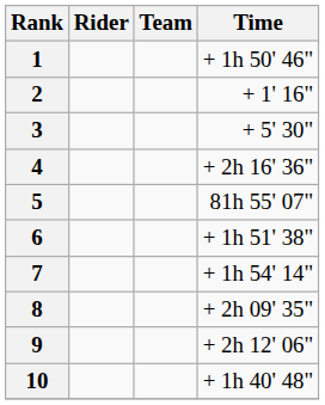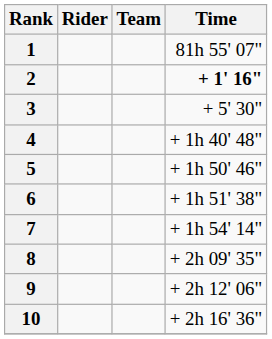 <table class="wikitable" margin-bottom:0;">
 <tr>
 <th scope="col">Rank</th>
 <th scope="col">Rider</th>
 <th scope="col">Team</th>
 <th scope="col">Time</th>
 </tr>
 <tr>
 <th scope="row">1</th>
 <td> </td>
 <td></td>
-<td align="right">+ 1h 50' 46"</td>
+<td align="right">81h 55' 07"</td>
 </tr>
 <tr>
 <th scope="row">2</th>
 <td></td>
 <td></td>
-<td align="right">+ 1' 16"</td>
+<td align="right"><strong>+ 1' 16"</strong></td>
 </tr>
 <tr>
 <th scope="row">3</th>
 <td></td>
 <td></td>
 <td align="right">+ 5' 30"</td>
 </tr>
 <tr>
 <th scope="row">4</th>
 <td></td>
 <td></td>
-<td align="right">+ 2h 16' 36"</td>
+<td align="right">+ 1h 40' 48"</td>
 </tr>
 <tr>
 <th scope="row">5</th>
 <td></td>
 <td></td>
-<td align="right">81h 55' 07"</td>
+<td align="right">+ 1h 50' 46"</td>
 </tr>
 <tr>
 <th scope="row">6</th>
 <td> </td>
 <td></td>
 <td align="right">+ 1h 51' 38"</td>
 </tr>
 <tr>
 <th scope="row">7</th>
 <td></td>
 <td></td>
 <td align="right">+ 1h 54' 14"</td>
 </tr>
 <tr>
 <th scope="row">8</th>
 <td></td>
 <td></td>
 <td align="right">+ 2h 09' 35"</td>
 </tr>
 <tr>
 <th scope="row">9</th>
 <td></td>
 <td></td>
 <td align="right">+ 2h 12' 06"</td>
 </tr>
 <tr>
 <th scope="row">10</th>
 <td></td>
 <td></td>
-<td align="right">+ 1h 40' 48"</td>
+<td align="right">+ 2h 16' 36"</td>
 </tr>
 <tr>
 </tr>
 </table>
